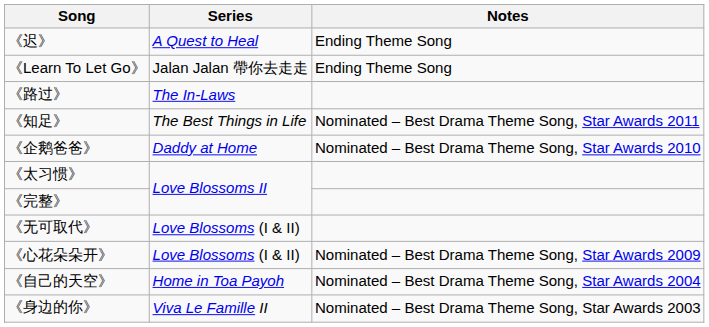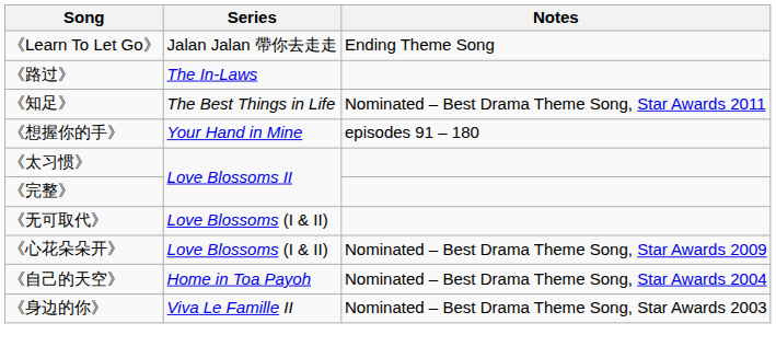 <table class="wikitable sortable">
 <tr>
 <th>Song</th>
 <th>Series</th>
 <th class="unsortable">Notes</th>
-</tr>
-<tr>
-<td>《迟》</td>
-<td><em><a href='#'>A Quest to Heal</a></em></td>
-<td>Ending Theme Song</td>
 </tr>
 <tr>
 <td>《Learn To Let Go》</td>
 <td>Jalan Jalan 帶你去走走</td>
 <td>Ending Theme Song</td>
 </tr>
 <tr>
 <td>《路过》</td>
 <td><em><a href='#'>The In-Laws</a></em></td>
 <td></td>
 </tr>
 <tr>
 <td>《知足》</td>
 <td><em>The Best Things in Life</em></td>
 <td>Nominated – Best Drama Theme Song, <a href='#'>Star Awards 2011</a></td>
 </tr>
 <tr>
-<td>《企鹅爸爸》</td>
-<td><em><a href='#'>Daddy at Home</a></em></td>
-<td>Nominated – Best Drama Theme Song, <a href='#'>Star Awards 2010</a></td>
+<td>《想握你的手》</td>
+<td><em><a href='#'>Your Hand in Mine</a></em></td>
+<td>episodes 91 – 180</td>
 </tr>
 <tr>
 <td>《太习惯》</td>
 <td rowspan="2"><em><a href='#'>Love Blossoms II</a></em></td>
 <td></td>
 </tr>
 <tr>
 <td>《完整》</td>
 <td></td>
 </tr>
 <tr>
 <td>《无可取代》</td>
 <td><em><a href='#'>Love Blossoms</a></em> (I & II)</td>
 <td></td>
 </tr>
 <tr>
 <td>《心花朵朵开》</td>
 <td><em><a href='#'>Love Blossoms</a></em> (I & II)</td>
 <td>Nominated – Best Drama Theme Song, <a href='#'>Star Awards 2009</a></td>
 </tr>
 <tr>
 <td>《自己的天空》</td>
 <td><em><a href='#'>Home in Toa Payoh</a></em></td>
 <td>Nominated – Best Drama Theme Song, <a href='#'>Star Awards 2004</a></td>
 </tr>
 <tr>
 <td>《身边的你》</td>
 <td><em><a href='#'>Viva Le Famille</a> II</em></td>
 <td>Nominated – Best Drama Theme Song, Star Awards 2003</td>
 </tr>
 </table>
